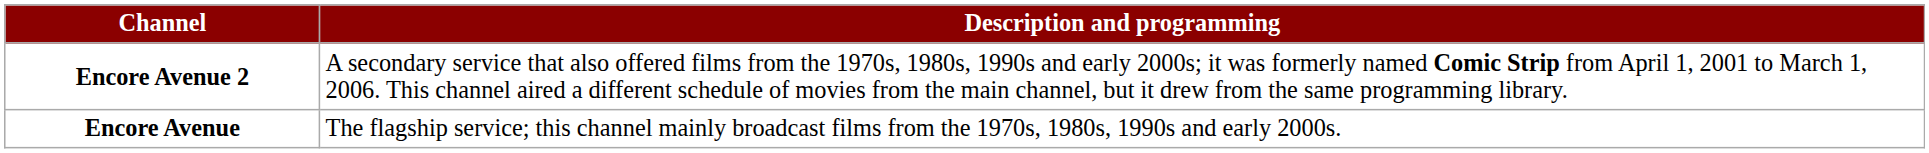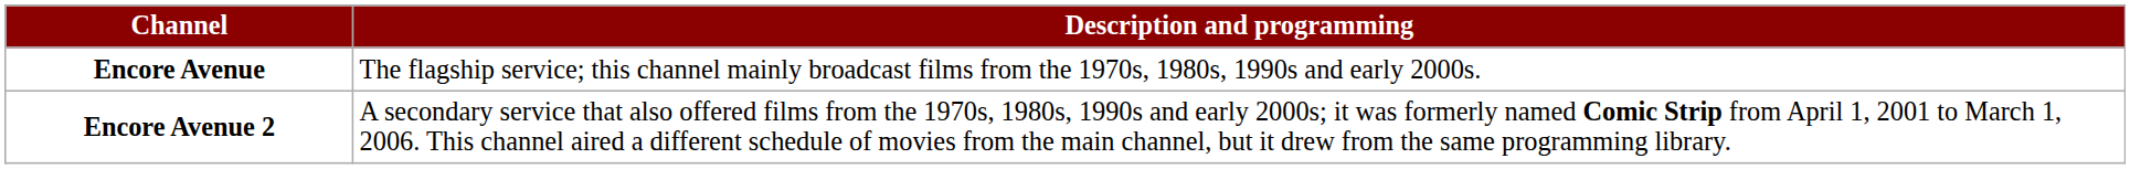 <table class="wikitable" text-align: center; width="100%" style="background-color: #FFFFFF">
 <tr style="color:white;">
 <th style="background-color: #8B0000">Channel</th>
 <th style="background-color: #8B0000">Description and programming</th>
 </tr>
 <tr>
+<td align="center" width="200pt"><strong>Encore Avenue</strong></td>
+<td>The flagship service; this channel mainly broadcast films from the 1970s, 1980s, 1990s and early 2000s.</td>
+</tr>
+<tr>
 <td align="center" width="200pt"><strong>Encore Avenue 2</strong></td>
 <td>A secondary service that also offered films from the 1970s, 1980s, 1990s and early 2000s; it was formerly named <strong>Comic Strip</strong> from April 1, 2001 to March 1, 2006. This channel aired a different schedule of movies from the main channel, but it drew from the same programming library.</td>
 </tr>
-<tr>
-<td align="center" width="200pt"><strong>Encore Avenue</strong></td>
-<td>The flagship service; this channel mainly broadcast films from the 1970s, 1980s, 1990s and early 2000s.</td>
-</tr>
 </table>
